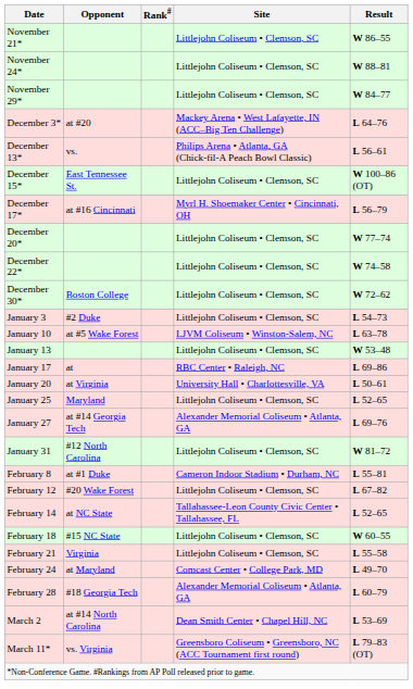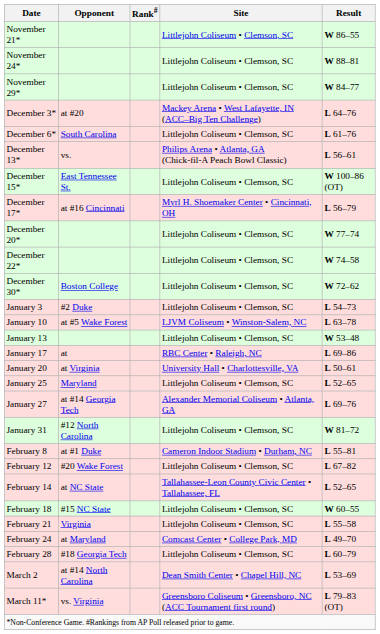 <table class="wikitable" style="font-size:95%;">
 <tr>
 <th>Date</th>
 <th>Opponent</th>
 <th>Rank<sup>#</sup></th>
 <th>Site</th>
 <th>Result</th>
 </tr>
 <tr style="background: #ddffdd;">
 <td>November 21*</td>
 <td></td>
 <td></td>
 <td><a href='#'>Littlejohn Coliseum</a> • <a href='#'>Clemson, SC</a></td>
 <td><strong>W</strong> 86–55</td>
 </tr>
 <tr style="background: #ddffdd;">
 <td>November 24*</td>
 <td></td>
 <td></td>
 <td>Littlejohn Coliseum • Clemson, SC</td>
 <td><strong>W</strong> 88–81</td>
 </tr>
 <tr style="background: #ddffdd;">
 <td>November 29*</td>
 <td></td>
 <td></td>
 <td>Littlejohn Coliseum • Clemson, SC</td>
 <td><strong>W</strong> 84–77</td>
 </tr>
 <tr style="background: #ffdddd;">
 <td>December 3*</td>
 <td>at #20 </td>
 <td></td>
 <td><a href='#'>Mackey Arena</a> • <a href='#'>West Lafayette, IN</a><br>(<a href='#'>ACC–Big Ten Challenge</a>)</td>
 <td><strong>L</strong> 64–76</td>
+</tr>
+<tr style="background: #ffdddd;">
+<td>December 6*</td>
+<td><a href='#'>South Carolina</a></td>
+<td></td>
+<td>Littlejohn Coliseum • Clemson, SC</td>
+<td><strong>L</strong> 61–76</td>
 </tr>
 <tr style="background: #ffdddd;">
 <td>December 13*</td>
 <td>vs. </td>
 <td></td>
 <td><a href='#'>Philips Arena</a> • <a href='#'>Atlanta, GA</a><br>(Chick-fil-A Peach Bowl Classic)</td>
 <td><strong>L</strong> 56–61</td>
 </tr>
 <tr style="background: #ddffdd;">
 <td>December 15*</td>
 <td><a href='#'>East Tennessee St.</a></td>
 <td></td>
 <td>Littlejohn Coliseum • Clemson, SC</td>
 <td><strong>W</strong> 100–86 (OT)</td>
 </tr>
 <tr style="background: #ffdddd;">
 <td>December 17*</td>
 <td>at #16 <a href='#'>Cincinnati</a></td>
 <td></td>
 <td><a href='#'>Myrl H. Shoemaker Center</a> • <a href='#'>Cincinnati, OH</a></td>
 <td><strong>L</strong> 56–79</td>
 </tr>
 <tr style="background: #ddffdd;">
 <td>December 20*</td>
 <td></td>
 <td></td>
 <td>Littlejohn Coliseum • Clemson, SC</td>
 <td><strong>W</strong> 77–74</td>
 </tr>
 <tr style="background: #ddffdd;">
 <td>December 22*</td>
 <td></td>
 <td></td>
 <td>Littlejohn Coliseum • Clemson, SC</td>
 <td><strong>W</strong> 74–58</td>
 </tr>
 <tr style="background: #ddffdd;">
 <td>December 30*</td>
 <td><a href='#'>Boston College</a></td>
 <td></td>
 <td>Littlejohn Coliseum • Clemson, SC</td>
 <td><strong>W</strong> 72–62</td>
 </tr>
 <tr style="background: #ffdddd;">
 <td>January 3</td>
 <td>#2 <a href='#'>Duke</a></td>
 <td></td>
 <td>Littlejohn Coliseum • Clemson, SC</td>
 <td><strong>L</strong> 54–73</td>
 </tr>
 <tr style="background: #ffdddd;">
 <td>January 10</td>
 <td>at #5 <a href='#'>Wake Forest</a></td>
 <td></td>
 <td><a href='#'>LJVM Coliseum</a> • <a href='#'>Winston-Salem, NC</a></td>
 <td><strong>L</strong> 63–78</td>
 </tr>
 <tr style="background: #ddffdd;">
 <td>January 13</td>
 <td></td>
 <td></td>
 <td>Littlejohn Coliseum • Clemson, SC</td>
 <td><strong>W</strong> 53–48</td>
 </tr>
 <tr style="background: #ffdddd;">
 <td>January 17</td>
 <td>at </td>
 <td></td>
 <td><a href='#'>RBC Center</a> • <a href='#'>Raleigh, NC</a></td>
 <td><strong>L</strong> 69–86</td>
 </tr>
 <tr style="background: #ffdddd;">
 <td>January 20</td>
 <td>at <a href='#'>Virginia</a></td>
 <td></td>
 <td><a href='#'>University Hall</a> • <a href='#'>Charlottesville, VA</a></td>
 <td><strong>L</strong> 50–61</td>
 </tr>
 <tr style="background: #ffdddd;">
 <td>January 25</td>
 <td><a href='#'>Maryland</a></td>
 <td></td>
 <td>Littlejohn Coliseum • Clemson, SC</td>
 <td><strong>L</strong> 52–65</td>
 </tr>
 <tr style="background: #ffdddd;">
 <td>January 27</td>
 <td>at #14 <a href='#'>Georgia Tech</a></td>
 <td></td>
 <td><a href='#'>Alexander Memorial Coliseum</a> • <a href='#'>Atlanta, GA</a></td>
 <td><strong>L</strong> 69–76</td>
 </tr>
 <tr style="background: #ddffdd;">
 <td>January 31</td>
 <td>#12 <a href='#'>North Carolina</a></td>
 <td></td>
 <td>Littlejohn Coliseum • Clemson, SC</td>
 <td><strong>W</strong> 81–72</td>
 </tr>
 <tr style="background: #ffdddd;">
 <td>February 8</td>
 <td>at #1 <a href='#'>Duke</a></td>
 <td></td>
 <td><a href='#'>Cameron Indoor Stadium</a> • <a href='#'>Durham, NC</a></td>
 <td><strong>L</strong> 55–81</td>
 </tr>
 <tr style="background: #ffdddd;">
 <td>February 12</td>
 <td>#20 <a href='#'>Wake Forest</a></td>
 <td></td>
 <td>Littlejohn Coliseum • Clemson, SC</td>
 <td><strong>L</strong> 67–82</td>
 </tr>
 <tr style="background: #ffdddd;">
 <td>February 14</td>
 <td>at <a href='#'>NC State</a></td>
 <td></td>
 <td><a href='#'>Tallahassee-Leon County Civic Center</a> • <a href='#'>Tallahassee, FL</a></td>
 <td><strong>L</strong> 52–65</td>
 </tr>
 <tr style="background: #ddffdd;">
 <td>February 18</td>
 <td>#15 <a href='#'>NC State</a></td>
 <td></td>
 <td>Littlejohn Coliseum • Clemson, SC</td>
 <td><strong>W</strong> 60–55</td>
 </tr>
 <tr style="background: #ffdddd;">
 <td>February 21</td>
 <td><a href='#'>Virginia</a></td>
 <td></td>
 <td>Littlejohn Coliseum • Clemson, SC</td>
 <td><strong>L</strong> 55–58</td>
 </tr>
 <tr style="background: #ffdddd;">
 <td>February 24</td>
 <td>at <a href='#'>Maryland</a></td>
 <td></td>
 <td><a href='#'>Comcast Center</a> • <a href='#'>College Park, MD</a></td>
 <td><strong>L</strong> 49–70</td>
 </tr>
 <tr style="background: #ffdddd;">
 <td>February 28</td>
 <td>#18 <a href='#'>Georgia Tech</a></td>
 <td></td>
-<td><a href='#'>Alexander Memorial Coliseum</a> • <a href='#'>Atlanta, GA</a></td>
+<td>Littlejohn Coliseum • Clemson, SC</td>
 <td><strong>L</strong> 60–79</td>
 </tr>
 <tr style="background: #ffdddd;">
 <td>March 2</td>
 <td>at #14 <a href='#'>North Carolina</a></td>
 <td></td>
 <td><a href='#'>Dean Smith Center</a> • <a href='#'>Chapel Hill, NC</a></td>
 <td><strong>L</strong> 53–69</td>
 </tr>
 <tr style="background: #ffdddd;">
 <td>March 11*</td>
 <td>vs. <a href='#'>Virginia</a></td>
 <td></td>
 <td><a href='#'>Greensboro Coliseum</a> • <a href='#'>Greensboro, NC</a><br>(<a href='#'>ACC Tournament first round</a>)</td>
 <td><strong>L</strong> 79–83 (OT)</td>
 </tr>
 <tr style="background:#f9f9f9;">
 <td colspan=5><small>*Non-Conference Game. #Rankings from AP Poll released prior to game.</small></td>
 </tr>
 </table>
